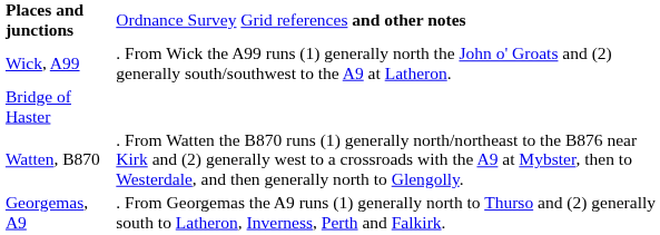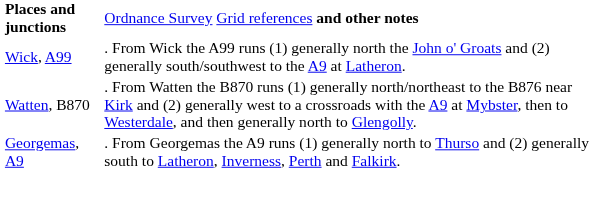 <table ->
 <tr>
 <td><strong>Places and junctions</strong></td>
 <td><a href='#'>Ordnance Survey</a> <a href='#'>Grid references</a> <strong>and other notes</strong></td>
 </tr>
 <tr>
 <td><a href='#'>Wick</a>, <a href='#'>A99</a></td>
 <td>. From Wick the A99 runs (1) generally north the <a href='#'>John o' Groats</a> and (2) generally south/southwest to the <a href='#'>A9</a> at <a href='#'>Latheron</a>.</td>
 </tr>
 <tr>
-<td><a href='#'>Bridge of Haster</a></td>
-<td></td>
-</tr>
-<tr>
 <td><a href='#'>Watten</a>, B870</td>
 <td>. From Watten the B870 runs (1) generally north/northeast to the B876 near <a href='#'>Kirk</a> and (2) generally west to a crossroads with the <a href='#'>A9</a> at <a href='#'>Mybster</a>, then to <a href='#'>Westerdale</a>, and then generally north to <a href='#'>Glengolly</a>.</td>
 </tr>
 <tr>
 <td><a href='#'>Georgemas</a>, <a href='#'>A9</a></td>
 <td>. From Georgemas the A9 runs (1) generally north to <a href='#'>Thurso</a> and (2) generally south to <a href='#'>Latheron</a>, <a href='#'>Inverness</a>, <a href='#'>Perth</a> and <a href='#'>Falkirk</a>.</td>
 </tr>
 </table>
